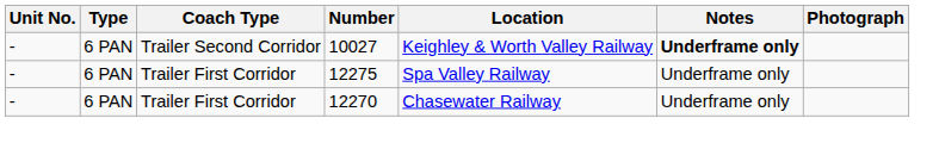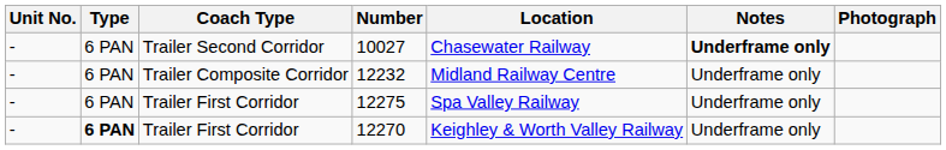 <table class="wikitable">
 <tr>
 <th>Unit No.</th>
 <th>Type</th>
 <th>Coach Type</th>
 <th>Number</th>
 <th>Location</th>
 <th>Notes</th>
 <th>Photograph</th>
 </tr>
 <tr>
 <td>-</td>
 <td>6 PAN</td>
 <td>Trailer Second Corridor</td>
 <td>10027</td>
-<td><a href='#'>Keighley & Worth Valley Railway</a></td>
+<td><a href='#'>Chasewater Railway</a></td>
 <td><strong>Underframe only</strong></td>
+<td></td>
+</tr>
+<tr>
+<td>-</td>
+<td>6 PAN</td>
+<td>Trailer Composite Corridor</td>
+<td>12232</td>
+<td><a href='#'>Midland Railway Centre</a></td>
+<td>Underframe only</td>
 <td></td>
 </tr>
 <tr>
 <td>-</td>
 <td>6 PAN</td>
 <td>Trailer First Corridor</td>
 <td>12275</td>
 <td><a href='#'>Spa Valley Railway</a></td>
 <td>Underframe only</td>
 <td></td>
 </tr>
 <tr>
 <td>-</td>
-<td>6 PAN</td>
+<td><strong>6 PAN</strong></td>
 <td>Trailer First Corridor</td>
 <td>12270</td>
-<td><a href='#'>Chasewater Railway</a></td>
+<td><a href='#'>Keighley & Worth Valley Railway</a></td>
 <td>Underframe only</td>
 <td></td>
 </tr>
 </table>
